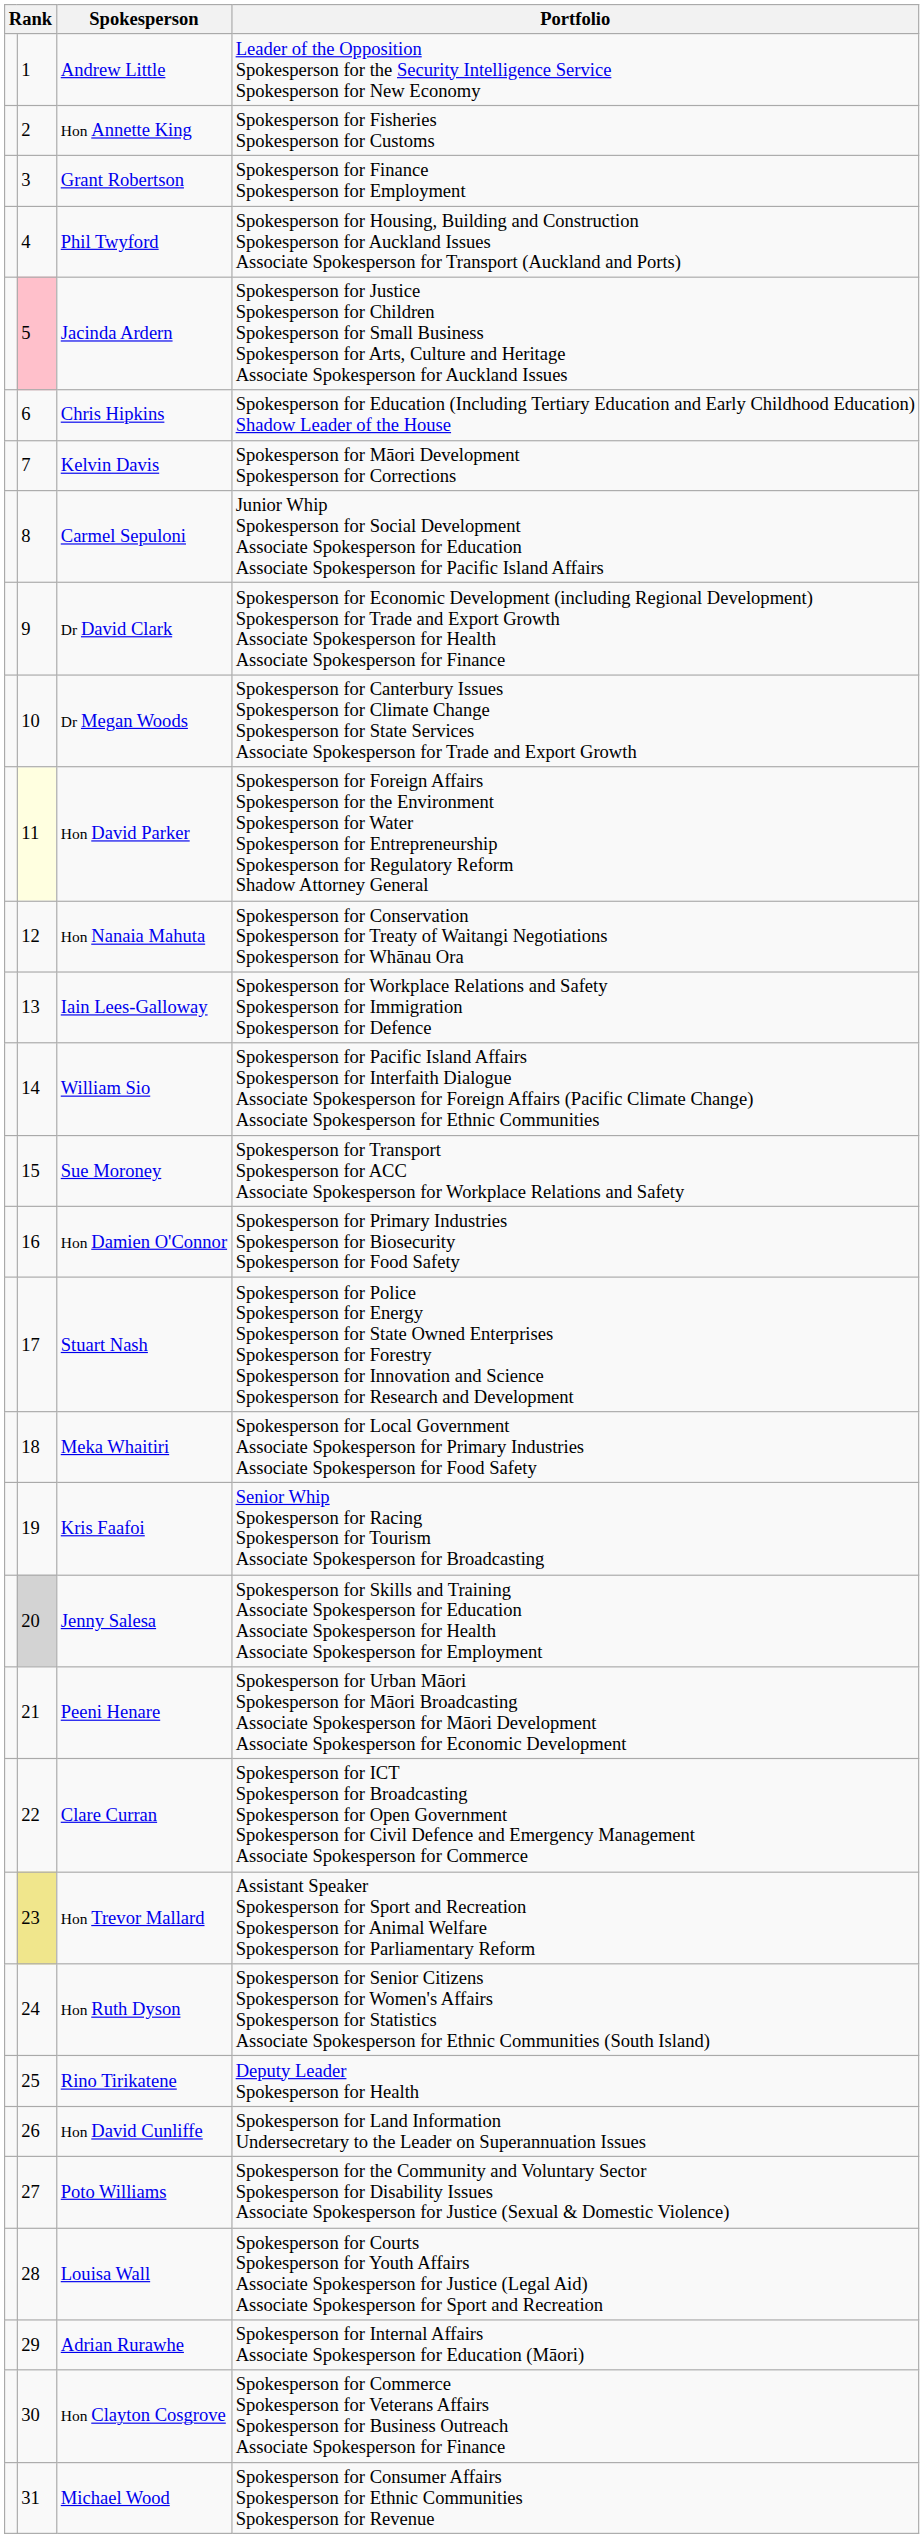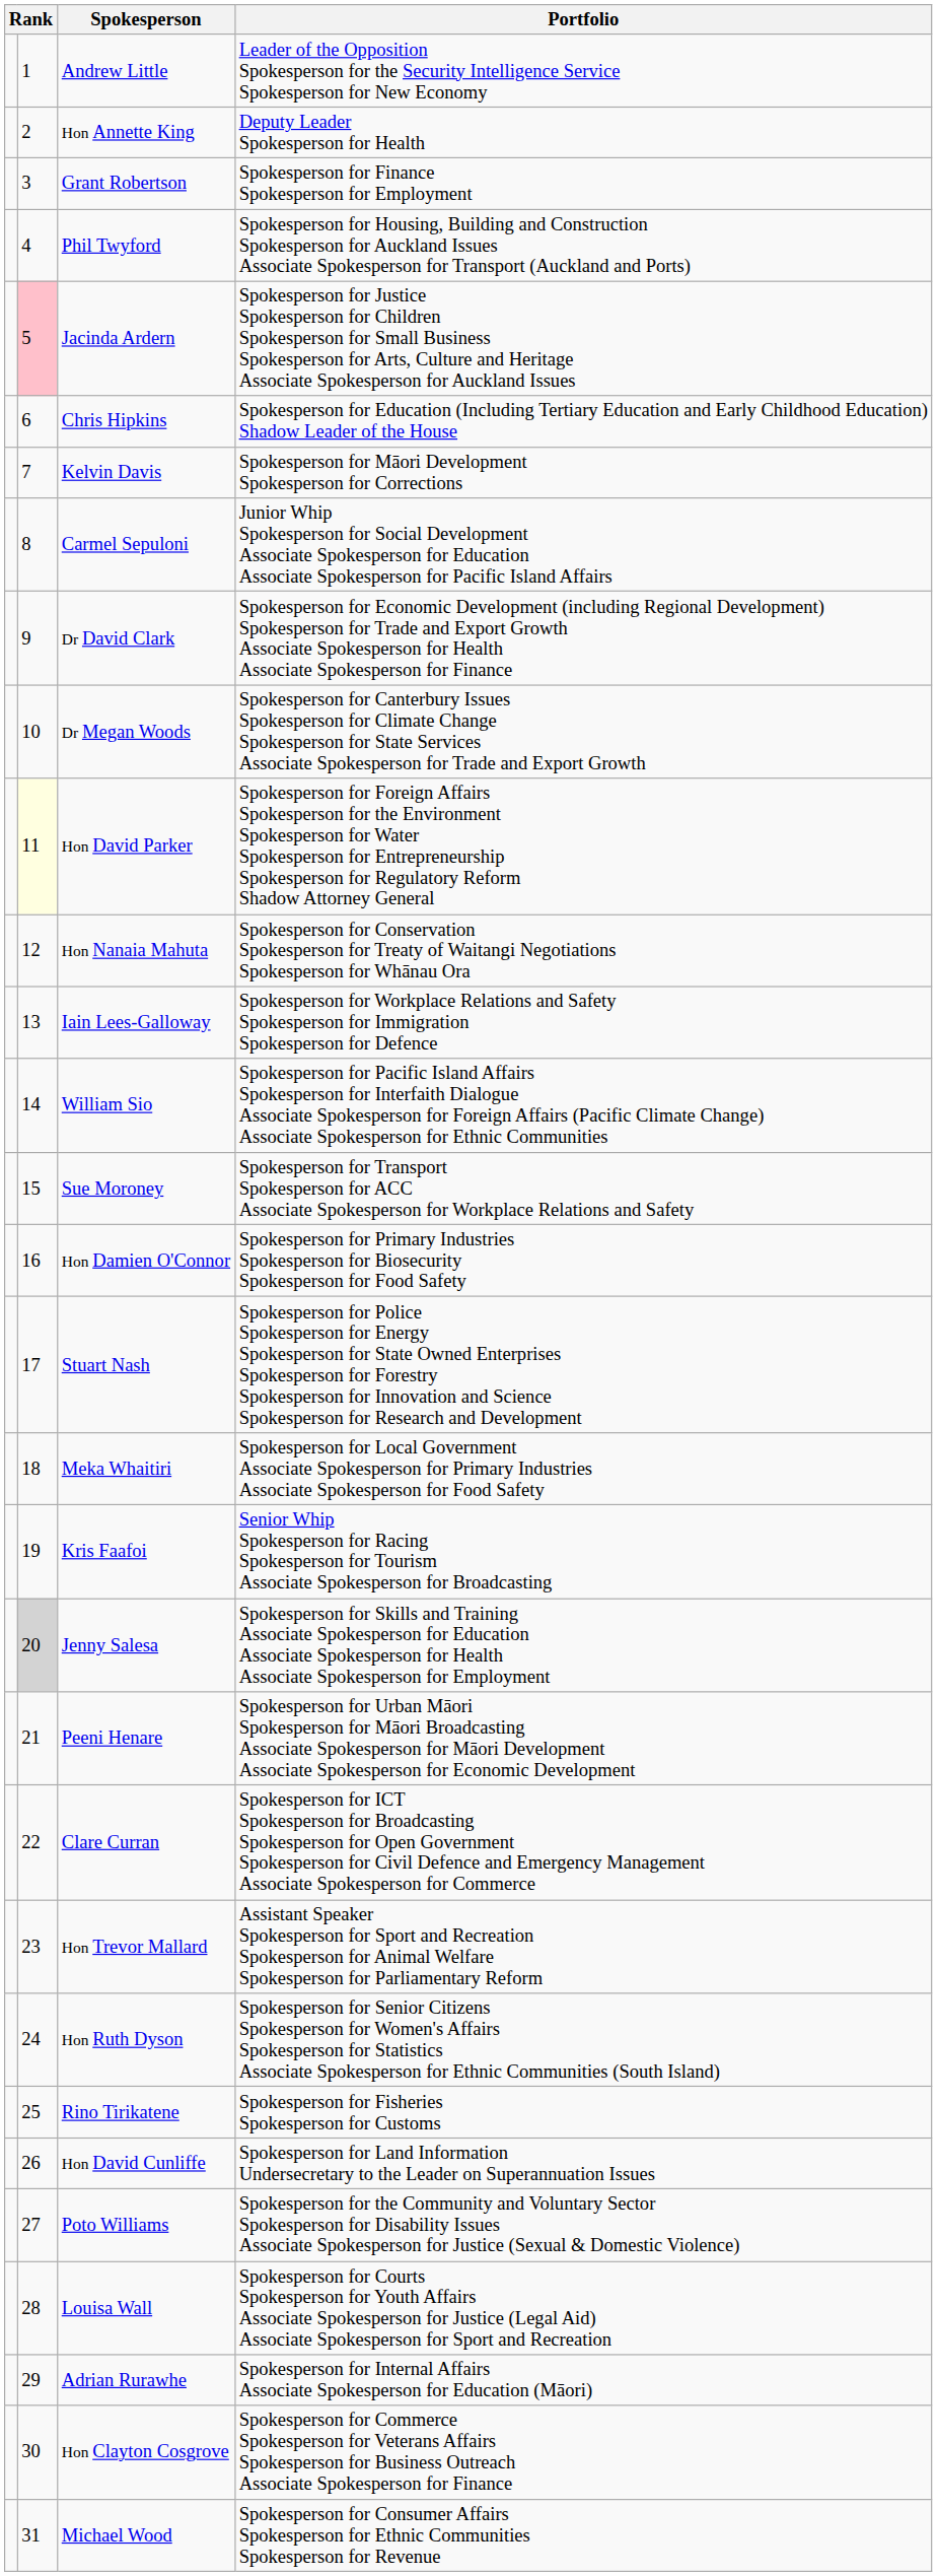 <table class="wikitable">
 <tr>
 <th colspan="2">Rank</th>
 <th>Spokesperson</th>
 <th>Portfolio</th>
 </tr>
 <tr>
 <td bgcolor=></td>
 <td>1</td>
 <td><a href='#'>Andrew Little</a></td>
 <td><a href='#'>Leader of the Opposition</a><br>Spokesperson for the <a href='#'>Security Intelligence Service</a><br>Spokesperson for New Economy<br></td>
 </tr>
 <tr>
 <td bgcolor=></td>
 <td>2</td>
 <td><small>Hon </small><a href='#'>Annette King</a></td>
-<td>Spokesperson for Fisheries<br>Spokesperson for Customs</td>
+<td><a href='#'>Deputy Leader</a><br>Spokesperson for Health</td>
 </tr>
 <tr>
 <td bgcolor=></td>
 <td>3</td>
 <td><a href='#'>Grant Robertson</a></td>
 <td>Spokesperson for Finance<br>Spokesperson for Employment<br></td>
 </tr>
 <tr>
 <td bgcolor=></td>
 <td>4</td>
 <td><a href='#'>Phil Twyford</a></td>
 <td>Spokesperson for Housing, Building and Construction<br>Spokesperson for Auckland Issues<br>Associate Spokesperson for Transport (Auckland and Ports)</td>
 </tr>
 <tr>
 <td bgcolor=></td>
 <td style="background: pink;">5</td>
 <td><a href='#'>Jacinda Ardern</a></td>
 <td>Spokesperson for Justice<br>Spokesperson for Children<br>Spokesperson for Small Business<br>Spokesperson for Arts, Culture and Heritage<br>Associate Spokesperson for Auckland Issues</td>
 </tr>
 <tr>
 <td bgcolor=></td>
 <td>6</td>
 <td><a href='#'>Chris Hipkins</a></td>
 <td>Spokesperson for Education (Including Tertiary Education and Early Childhood Education)<br><a href='#'>Shadow Leader of the House</a><br></td>
 </tr>
 <tr>
 <td bgcolor=></td>
 <td>7</td>
 <td><a href='#'>Kelvin Davis</a></td>
 <td>Spokesperson for Māori Development<br>Spokesperson for Corrections</td>
 </tr>
 <tr>
 <td bgcolor=></td>
 <td>8</td>
 <td><a href='#'>Carmel Sepuloni</a></td>
 <td>Junior Whip<br>Spokesperson for Social Development<br>Associate Spokesperson for Education<br>Associate Spokesperson for Pacific Island Affairs</td>
 </tr>
 <tr>
 <td bgcolor=></td>
 <td>9</td>
 <td><small>Dr </small><a href='#'>David Clark</a></td>
 <td>Spokesperson for Economic Development (including Regional Development)<br>Spokesperson for Trade and Export Growth<br>Associate Spokesperson for Health<br>Associate Spokesperson for Finance</td>
 </tr>
 <tr>
 <td bgcolor=></td>
 <td>10</td>
 <td><small>Dr </small><a href='#'>Megan Woods</a></td>
 <td>Spokesperson for Canterbury Issues<br>Spokesperson for Climate Change<br>Spokesperson for State Services<br>Associate Spokesperson for Trade and Export Growth</td>
 </tr>
 <tr>
 <td bgcolor=></td>
 <td style="background: lightyellow;">11</td>
 <td><small>Hon </small><a href='#'>David Parker</a></td>
 <td>Spokesperson for Foreign Affairs<br>Spokesperson for the Environment<br>Spokesperson for Water<br>Spokesperson for Entrepreneurship<br>Spokesperson for Regulatory Reform<br>Shadow Attorney General<br></td>
 </tr>
 <tr>
 <td bgcolor=></td>
 <td>12</td>
 <td><small>Hon </small><a href='#'>Nanaia Mahuta</a></td>
 <td>Spokesperson for Conservation<br>Spokesperson for Treaty of Waitangi Negotiations<br>Spokesperson for Whānau Ora<br></td>
 </tr>
 <tr>
 <td bgcolor=></td>
 <td>13</td>
 <td><a href='#'>Iain Lees-Galloway</a></td>
 <td>Spokesperson for Workplace Relations and Safety<br>Spokesperson for Immigration<br>Spokesperson for Defence</td>
 </tr>
 <tr>
 <td bgcolor=></td>
 <td>14</td>
 <td><a href='#'>William Sio</a></td>
 <td>Spokesperson for Pacific Island Affairs<br>Spokesperson for Interfaith Dialogue<br>Associate Spokesperson for Foreign Affairs (Pacific Climate Change)<br>Associate Spokesperson for Ethnic Communities</td>
 </tr>
 <tr>
 <td bgcolor=></td>
 <td>15</td>
 <td><a href='#'>Sue Moroney</a></td>
 <td>Spokesperson for Transport<br>Spokesperson for ACC<br>Associate Spokesperson for Workplace Relations and Safety</td>
 </tr>
 <tr>
 <td bgcolor=></td>
 <td>16</td>
 <td><small>Hon </small><a href='#'>Damien O'Connor</a></td>
 <td>Spokesperson for Primary Industries<br>Spokesperson for Biosecurity<br>Spokesperson for Food Safety</td>
 </tr>
 <tr>
 <td bgcolor=></td>
 <td>17</td>
 <td><a href='#'>Stuart Nash</a></td>
 <td>Spokesperson for Police<br>Spokesperson for Energy<br>Spokesperson for State Owned Enterprises<br>Spokesperson for Forestry<br>Spokesperson for Innovation and Science<br>Spokesperson for Research and Development</td>
 </tr>
 <tr>
 <td bgcolor=></td>
 <td>18</td>
 <td><a href='#'>Meka Whaitiri</a></td>
 <td>Spokesperson for Local Government<br>Associate Spokesperson for Primary Industries<br>Associate Spokesperson for Food Safety</td>
 </tr>
 <tr>
 <td bgcolor=></td>
 <td>19</td>
 <td><a href='#'>Kris Faafoi</a></td>
 <td><a href='#'>Senior Whip</a><br>Spokesperson for Racing<br>Spokesperson for Tourism<br>Associate Spokesperson for Broadcasting</td>
 </tr>
 <tr>
 <td bgcolor=></td>
 <td style="background: lightgrey;">20</td>
 <td><a href='#'>Jenny Salesa</a></td>
 <td>Spokesperson for Skills and Training<br>Associate Spokesperson for Education<br>Associate Spokesperson for Health<br>Associate Spokesperson for Employment</td>
 </tr>
 <tr>
 <td bgcolor=></td>
 <td>21</td>
 <td><a href='#'>Peeni Henare</a></td>
 <td>Spokesperson for Urban Māori<br>Spokesperson for Māori Broadcasting<br>Associate Spokesperson for Māori Development<br>Associate Spokesperson for Economic Development</td>
 </tr>
 <tr>
 <td bgcolor=></td>
 <td>22</td>
 <td><a href='#'>Clare Curran</a></td>
 <td>Spokesperson for ICT<br>Spokesperson for Broadcasting<br>Spokesperson for Open Government<br>Spokesperson for Civil Defence and Emergency Management<br>Associate Spokesperson for Commerce</td>
 </tr>
 <tr>
 <td bgcolor=></td>
-<td style="background: khaki;">23</td>
+<td>23</td>
 <td><small>Hon </small><a href='#'>Trevor Mallard</a></td>
 <td>Assistant Speaker<br>Spokesperson for Sport and Recreation<br>Spokesperson for Animal Welfare<br>Spokesperson for Parliamentary Reform</td>
 </tr>
 <tr>
 <td bgcolor=></td>
 <td>24</td>
 <td><small>Hon </small><a href='#'>Ruth Dyson</a></td>
 <td>Spokesperson for Senior Citizens<br>Spokesperson for Women's Affairs<br>Spokesperson for Statistics<br>Associate Spokesperson for Ethnic Communities (South Island)</td>
 </tr>
 <tr>
 <td bgcolor=></td>
 <td>25</td>
 <td><a href='#'>Rino Tirikatene</a></td>
-<td><a href='#'>Deputy Leader</a><br>Spokesperson for Health</td>
+<td>Spokesperson for Fisheries<br>Spokesperson for Customs</td>
 </tr>
 <tr>
 <td bgcolor=></td>
 <td>26</td>
 <td><small>Hon </small><a href='#'>David Cunliffe</a></td>
 <td>Spokesperson for Land Information<br>Undersecretary to the Leader on Superannuation Issues</td>
 </tr>
 <tr>
 <td bgcolor=></td>
 <td>27</td>
 <td><a href='#'>Poto Williams</a></td>
 <td>Spokesperson for the Community and Voluntary Sector<br>Spokesperson for Disability Issues<br>Associate Spokesperson for Justice (Sexual & Domestic Violence)</td>
 </tr>
 <tr>
 <td bgcolor=></td>
 <td>28</td>
 <td><a href='#'>Louisa Wall</a></td>
 <td>Spokesperson for Courts<br>Spokesperson for Youth Affairs<br>Associate Spokesperson for Justice (Legal Aid)<br>Associate Spokesperson for Sport and Recreation</td>
 </tr>
 <tr>
 <td bgcolor=></td>
 <td>29</td>
 <td><a href='#'>Adrian Rurawhe</a></td>
 <td>Spokesperson for Internal Affairs<br>Associate Spokesperson for Education (Māori)</td>
 </tr>
 <tr>
 <td bgcolor=></td>
 <td>30</td>
 <td><small>Hon </small><a href='#'>Clayton Cosgrove</a></td>
 <td>Spokesperson for Commerce<br>Spokesperson for Veterans Affairs<br>Spokesperson for Business Outreach<br>Associate Spokesperson for Finance</td>
 </tr>
 <tr>
 <td bgcolor=></td>
 <td>31</td>
 <td><a href='#'>Michael Wood</a></td>
 <td>Spokesperson for Consumer Affairs<br>Spokesperson for Ethnic Communities<br>Spokesperson for Revenue</td>
 </tr>
 </table>
